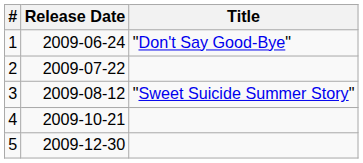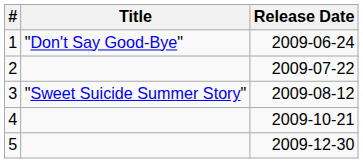 <table class="wikitable">
 <tr>
 <th>#</th>
+<th>Title</th>
 <th>Release Date</th>
-<th>Title</th>
 </tr>
 <tr>
 <td align="center">1</td>
+<td>"<a href='#'>Don't Say Good-Bye</a>"</td>
 <td align="right">2009-06-24</td>
-<td>"<a href='#'>Don't Say Good-Bye</a>"</td>
 </tr>
 <tr>
 <td align="center">2</td>
+<td></td>
 <td align="right">2009-07-22</td>
-<td></td>
 </tr>
 <tr>
 <td align="center">3</td>
+<td>"<a href='#'>Sweet Suicide Summer Story</a>"</td>
 <td align="right">2009-08-12</td>
-<td>"<a href='#'>Sweet Suicide Summer Story</a>"</td>
 </tr>
 <tr>
 <td align="center">4</td>
+<td></td>
 <td align="right">2009-10-21</td>
-<td></td>
 </tr>
 <tr>
 <td align="center">5</td>
+<td></td>
 <td align="right">2009-12-30</td>
-<td></td>
 </tr>
 </table>
